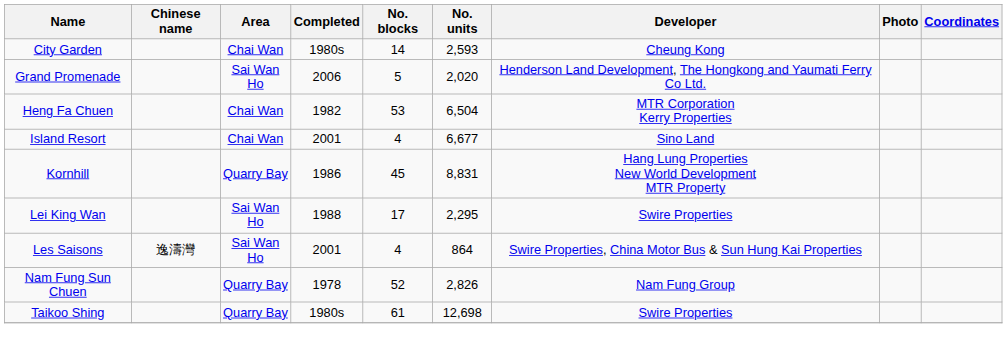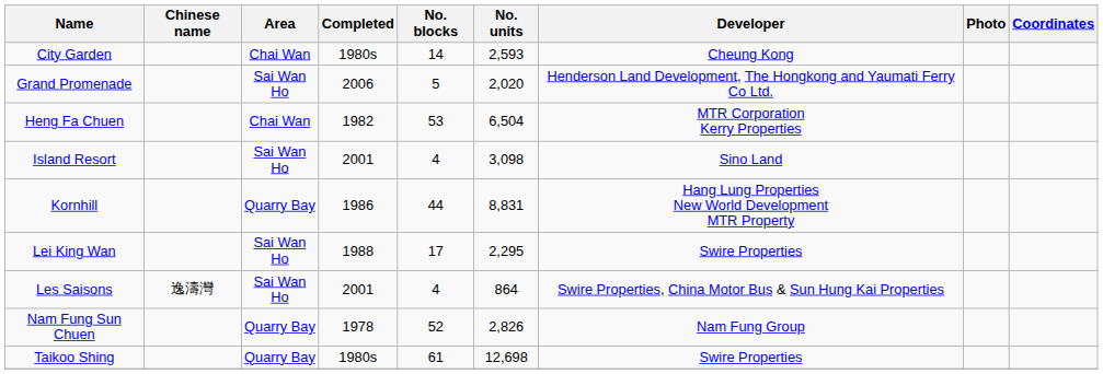 <table class="wikitable sortable" style="text-align:center">
 <tr>
 <th>Name</th>
 <th>Chinese name</th>
 <th>Area</th>
 <th>Completed</th>
 <th style="width:80px;">No. blocks</th>
 <th>No. units</th>
 <th>Developer</th>
 <th>Photo</th>
 <th><a href='#'>Coordinates</a></th>
 </tr>
 <tr>
 <td><a href='#'>City Garden</a></td>
 <td></td>
 <td><a href='#'>Chai Wan</a></td>
 <td>1980s</td>
 <td>14</td>
 <td>2,593</td>
 <td><a href='#'>Cheung Kong</a></td>
 <td></td>
 <td></td>
 </tr>
 <tr>
 <td><a href='#'>Grand Promenade</a></td>
 <td></td>
 <td><a href='#'>Sai Wan Ho</a></td>
 <td>2006</td>
 <td>5</td>
 <td>2,020</td>
 <td><a href='#'>Henderson Land Development</a>, <a href='#'>The Hongkong and Yaumati Ferry Co Ltd.</a></td>
 <td></td>
 <td></td>
 </tr>
 <tr>
 <td><a href='#'>Heng Fa Chuen</a></td>
 <td></td>
 <td><a href='#'>Chai Wan</a></td>
 <td>1982</td>
 <td>53</td>
 <td>6,504</td>
 <td><a href='#'>MTR Corporation</a><br><a href='#'>Kerry Properties</a></td>
 <td></td>
 <td></td>
 </tr>
 <tr>
 <td><a href='#'>Island Resort</a></td>
 <td></td>
-<td><a href='#'>Chai Wan</a></td>
+<td><a href='#'>Sai Wan Ho</a></td>
 <td>2001</td>
 <td>4</td>
-<td>6,677</td>
+<td>3,098</td>
 <td><a href='#'>Sino Land</a></td>
 <td></td>
 <td></td>
 </tr>
 <tr>
 <td><a href='#'>Kornhill</a></td>
 <td></td>
 <td><a href='#'>Quarry Bay</a></td>
 <td>1986</td>
-<td>45</td>
+<td>44</td>
 <td>8,831</td>
 <td><a href='#'>Hang Lung Properties</a> <br> <a href='#'>New World Development</a><br><a href='#'>MTR Property</a></td>
 <td></td>
 <td></td>
 </tr>
 <tr>
 <td><a href='#'>Lei King Wan</a></td>
 <td></td>
 <td><a href='#'>Sai Wan Ho</a></td>
 <td>1988</td>
 <td>17</td>
 <td>2,295</td>
 <td><a href='#'>Swire Properties</a></td>
 <td></td>
 <td></td>
 </tr>
 <tr>
 <td><a href='#'>Les Saisons</a></td>
 <td>逸濤灣</td>
 <td><a href='#'>Sai Wan Ho</a></td>
 <td>2001</td>
 <td>4</td>
 <td>864</td>
 <td><a href='#'>Swire Properties</a>, <a href='#'>China Motor Bus</a> & <a href='#'>Sun Hung Kai Properties</a></td>
 <td></td>
 <td></td>
 </tr>
 <tr>
 <td><a href='#'>Nam Fung Sun Chuen</a></td>
 <td></td>
 <td><a href='#'>Quarry Bay</a></td>
 <td>1978</td>
 <td>52</td>
 <td>2,826</td>
 <td><a href='#'>Nam Fung Group</a></td>
 <td></td>
 <td></td>
 </tr>
 <tr>
 <td><a href='#'>Taikoo Shing</a></td>
 <td></td>
 <td><a href='#'>Quarry Bay</a></td>
 <td>1980s</td>
 <td>61</td>
 <td>12,698</td>
 <td><a href='#'>Swire Properties</a></td>
 <td></td>
 <td></td>
 </tr>
 <tr>
 </tr>
 </table>
